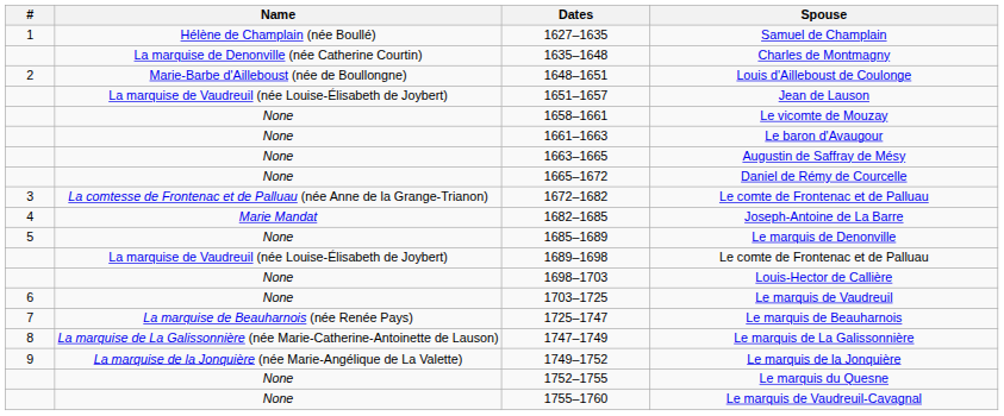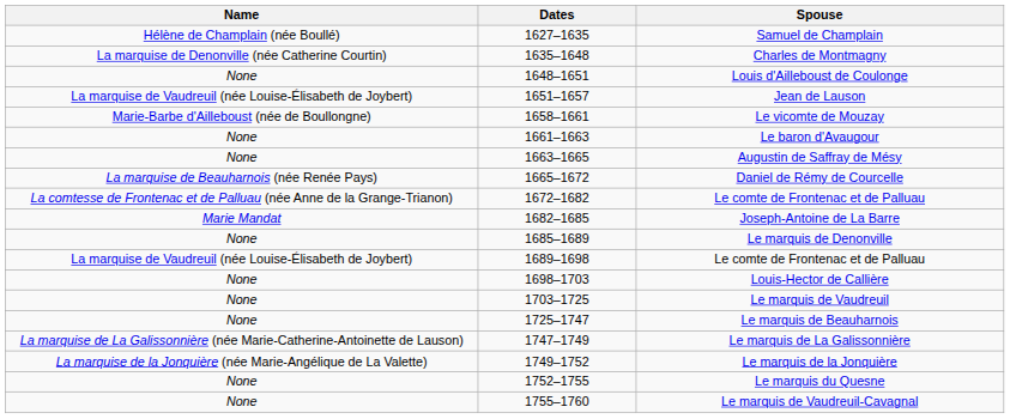 <table class="wikitable" style="text-align:center">
 <tr>
-<th>#</th>
 <th width="45%" align="left">Name</th>
 <th width="15%" align="left">Dates</th>
 <th width="35%" align="left">Spouse</th>
 </tr>
 <tr>
-<td>1</td>
 <td><a href='#'>Hélène de Champlain</a> (née Boullé)</td>
 <td>1627–1635</td>
 <td><a href='#'>Samuel de Champlain</a></td>
 </tr>
 <tr>
-<td></td>
 <td><a href='#'>La marquise de Denonville</a> (née Catherine Courtin)</td>
 <td>1635–1648</td>
 <td><a href='#'>Charles de Montmagny</a></td>
 </tr>
 <tr>
-<td>2</td>
-<td><a href='#'>Marie-Barbe d'Ailleboust</a> (née de Boullongne)</td>
+<td><em>None</em></td>
 <td>1648–1651</td>
 <td><a href='#'>Louis d'Ailleboust de Coulonge</a></td>
 </tr>
 <tr>
-<td></td>
 <td><a href='#'>La marquise de Vaudreuil</a> (née Louise-Élisabeth de Joybert)</td>
 <td>1651–1657</td>
 <td><a href='#'>Jean de Lauson</a></td>
 </tr>
 <tr>
-<td></td>
-<td><em>None</em></td>
+<td><a href='#'>Marie-Barbe d'Ailleboust</a> (née de Boullongne)</td>
 <td>1658–1661</td>
 <td><a href='#'>Le vicomte de Mouzay</a></td>
 </tr>
 <tr>
-<td></td>
 <td><em>None</em></td>
 <td>1661–1663</td>
 <td><a href='#'>Le baron d'Avaugour</a></td>
 </tr>
 <tr>
-<td></td>
 <td><em>None</em></td>
 <td>1663–1665</td>
 <td><a href='#'>Augustin de Saffray de Mésy</a></td>
 </tr>
 <tr>
-<td></td>
-<td><em>None</em></td>
+<td><em><a href='#'>La marquise de Beauharnois</a></em> (née Renée Pays)</td>
 <td>1665–1672</td>
 <td><a href='#'>Daniel de Rémy de Courcelle</a></td>
 </tr>
 <tr>
-<td>3</td>
 <td><em><a href='#'>La comtesse de Frontenac et de Palluau</a></em> (née Anne de la Grange-Trianon)</td>
 <td>1672–1682</td>
 <td><a href='#'>Le comte de Frontenac et de Palluau</a></td>
 </tr>
 <tr>
-<td>4</td>
 <td><em><a href='#'>Marie Mandat</a></em></td>
 <td>1682–1685</td>
 <td><a href='#'>Joseph-Antoine de La Barre</a></td>
 </tr>
 <tr>
-<td>5</td>
 <td><em>None</em></td>
 <td>1685–1689</td>
 <td><a href='#'>Le marquis de Denonville</a></td>
 </tr>
 <tr>
-<td></td>
 <td><a href='#'>La marquise de Vaudreuil</a> (née Louise-Élisabeth de Joybert)</td>
 <td>1689–1698</td>
 <td>Le comte de Frontenac et de Palluau</td>
 </tr>
 <tr>
-<td></td>
 <td><em>None</em></td>
 <td>1698–1703</td>
 <td><a href='#'>Louis-Hector de Callière</a></td>
 </tr>
 <tr>
-<td>6</td>
 <td><em>None</em></td>
 <td>1703–1725</td>
 <td><a href='#'>Le marquis de Vaudreuil</a></td>
 </tr>
 <tr>
-<td>7</td>
-<td><em><a href='#'>La marquise de Beauharnois</a></em> (née Renée Pays)</td>
+<td><em>None</em></td>
 <td>1725–1747</td>
 <td><a href='#'>Le marquis de Beauharnois</a></td>
 </tr>
 <tr>
-<td>8</td>
 <td><em><a href='#'>La marquise de La Galissonnière</a></em> (née Marie-Catherine-Antoinette de Lauson)</td>
 <td>1747–1749</td>
 <td><a href='#'>Le marquis de La Galissonnière</a></td>
 </tr>
 <tr>
-<td>9</td>
 <td><em><a href='#'>La marquise de la Jonquière</a></em> (née Marie-Angélique de La Valette)</td>
 <td>1749–1752</td>
 <td><a href='#'>Le marquis de la Jonquière</a></td>
 </tr>
 <tr>
-<td></td>
 <td><em>None</em></td>
 <td>1752–1755</td>
 <td><a href='#'>Le marquis du Quesne</a></td>
 </tr>
 <tr>
-<td></td>
 <td><em>None</em></td>
 <td>1755–1760</td>
 <td><a href='#'>Le marquis de Vaudreuil-Cavagnal</a></td>
 </tr>
 </table>
